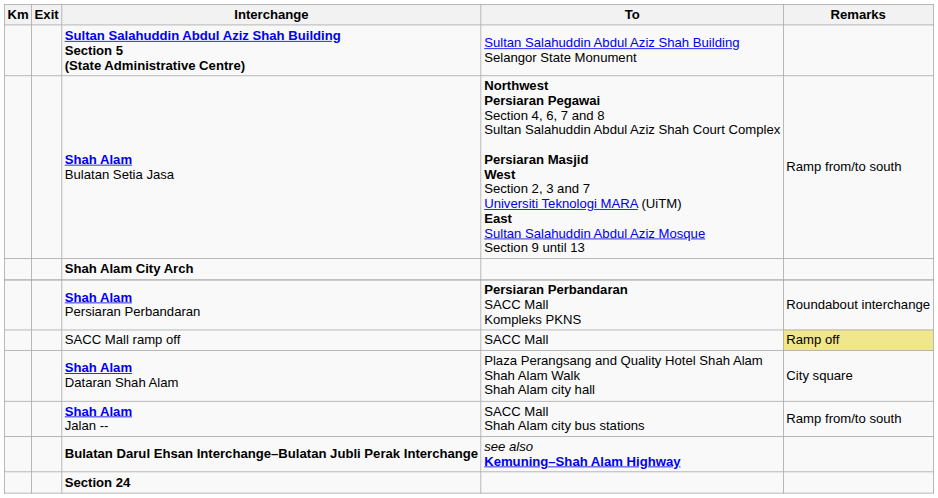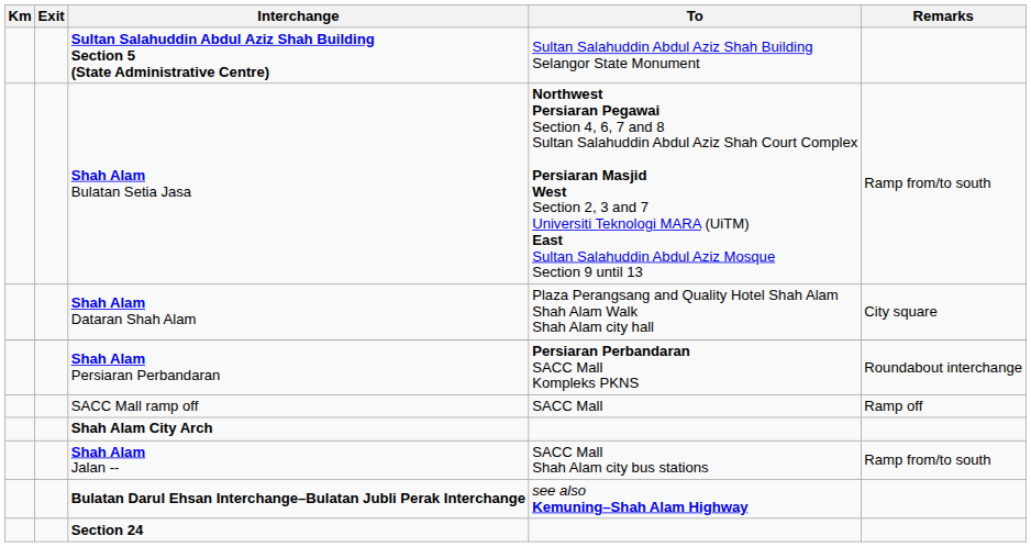 <table class="wikitable">
 <tr>
 <th>Km</th>
 <th>Exit</th>
 <th>Interchange</th>
 <th>To</th>
 <th>Remarks</th>
 </tr>
 <tr>
 <td></td>
 <td></td>
 <td><strong><a href='#'>Sultan Salahuddin Abdul Aziz Shah Building</a><br>Section 5<br>(State Administrative Centre)</strong></td>
 <td><a href='#'>Sultan Salahuddin Abdul Aziz Shah Building</a><br>Selangor State Monument</td>
 <td></td>
 </tr>
 <tr>
 <td></td>
 <td></td>
 <td><strong><a href='#'>Shah Alam</a></strong><br>Bulatan Setia Jasa</td>
 <td><strong>Northwest</strong><br> <strong>Persiaran Pegawai</strong><br>Section 4, 6, 7 and 8<br>Sultan Salahuddin Abdul Aziz Shah Court Complex<br><br> <strong>Persiaran Masjid</strong><br><strong>West</strong><br>Section 2, 3 and 7<br><a href='#'>Universiti Teknologi MARA</a> (UiTM)<br><strong>East</strong><br><a href='#'>Sultan Salahuddin Abdul Aziz Mosque</a><br>Section 9 until 13</td>
 <td>Ramp from/to south</td>
 </tr>
 <tr>
 <td></td>
 <td></td>
-<td><strong>Shah Alam City Arch</strong></td>
-<td></td>
-<td></td>
+<td><strong><a href='#'>Shah Alam</a></strong><br>Dataran Shah Alam</td>
+<td>Plaza Perangsang and Quality Hotel Shah Alam<br>Shah Alam Walk<br>Shah Alam city hall</td>
+<td>City square</td>
 </tr>
 <tr>
 </tr>
 <tr>
 <td></td>
 <td></td>
 <td><strong><a href='#'>Shah Alam</a></strong><br>Persiaran Perbandaran</td>
 <td><strong>Persiaran Perbandaran</strong><br>SACC Mall<br>Kompleks PKNS</td>
 <td>Roundabout interchange</td>
 </tr>
 <tr>
 <td></td>
 <td></td>
 <td>SACC Mall ramp off</td>
 <td>SACC Mall<br></td>
-<td style="background: khaki;">Ramp off</td>
+<td>Ramp off</td>
 </tr>
 <tr>
 <td></td>
 <td></td>
-<td><strong><a href='#'>Shah Alam</a></strong><br>Dataran Shah Alam</td>
-<td>Plaza Perangsang and Quality Hotel Shah Alam<br>Shah Alam Walk<br>Shah Alam city hall</td>
-<td>City square</td>
+<td><strong>Shah Alam City Arch</strong></td>
+<td></td>
+<td></td>
 </tr>
 <tr>
 <td></td>
 <td></td>
 <td><strong><a href='#'>Shah Alam</a></strong><br>Jalan --</td>
 <td>SACC Mall<br>Shah Alam city bus stations</td>
 <td>Ramp from/to south</td>
 </tr>
 <tr>
 <td></td>
 <td></td>
 <td><strong>Bulatan Darul Ehsan Interchange–Bulatan Jubli Perak Interchange</strong></td>
 <td><em>see also</em><br> <strong><a href='#'>Kemuning–Shah Alam Highway</a></strong></td>
 </tr>
 <tr>
 <td></td>
 <td></td>
 <td><strong>Section 24</strong></td>
 <td></td>
 <td></td>
 </tr>
 </table>
